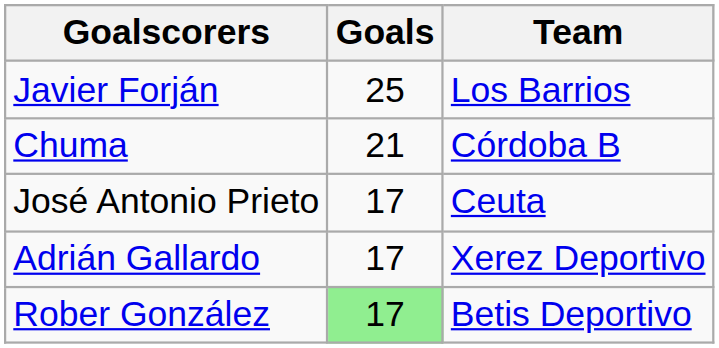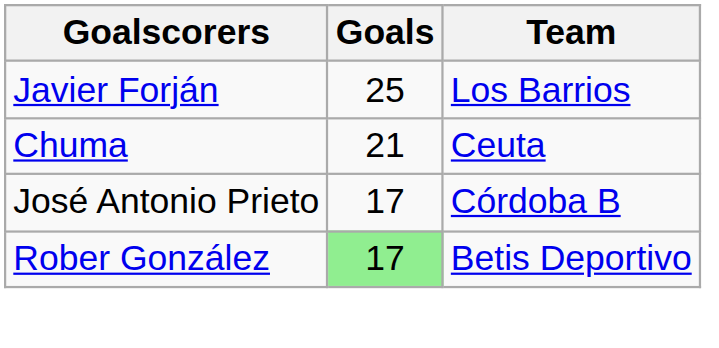 <table class="wikitable sortable" class="wikitable">
 <tr style="background:#ccc; text-align:center;">
 <th>Goalscorers</th>
 <th>Goals</th>
 <th>Team</th>
 </tr>
 <tr>
 <td> <a href='#'>Javier Forján</a></td>
 <td style="text-align:center;">25</td>
 <td><a href='#'>Los Barrios</a></td>
 </tr>
 <tr>
 <td> <a href='#'>Chuma</a></td>
 <td style="text-align:center;">21</td>
-<td><a href='#'>Córdoba B</a></td>
+<td><a href='#'>Ceuta</a></td>
 </tr>
 <tr>
 <td> José Antonio Prieto</td>
 <td style="text-align:center;">17</td>
-<td><a href='#'>Ceuta</a></td>
-</tr>
-<tr>
-<td> <a href='#'>Adrián Gallardo</a></td>
-<td style="text-align:center;">17</td>
-<td><a href='#'>Xerez Deportivo</a></td>
+<td><a href='#'>Córdoba B</a></td>
 </tr>
 <tr>
 <td> <a href='#'>Rober González</a></td>
 <td style="background: lightgreen; text-align:center;">17</td>
 <td><a href='#'>Betis Deportivo</a></td>
 </tr>
 </table>
